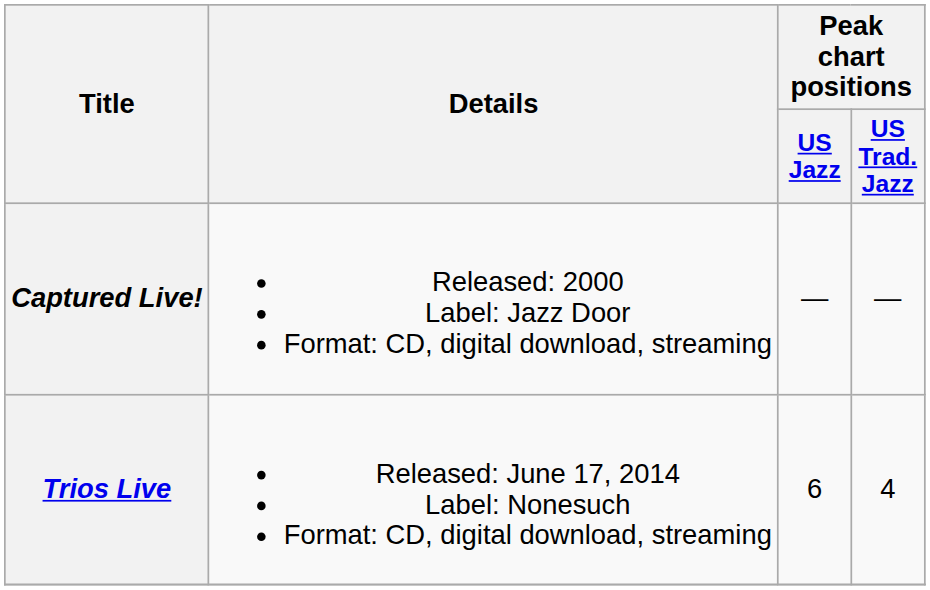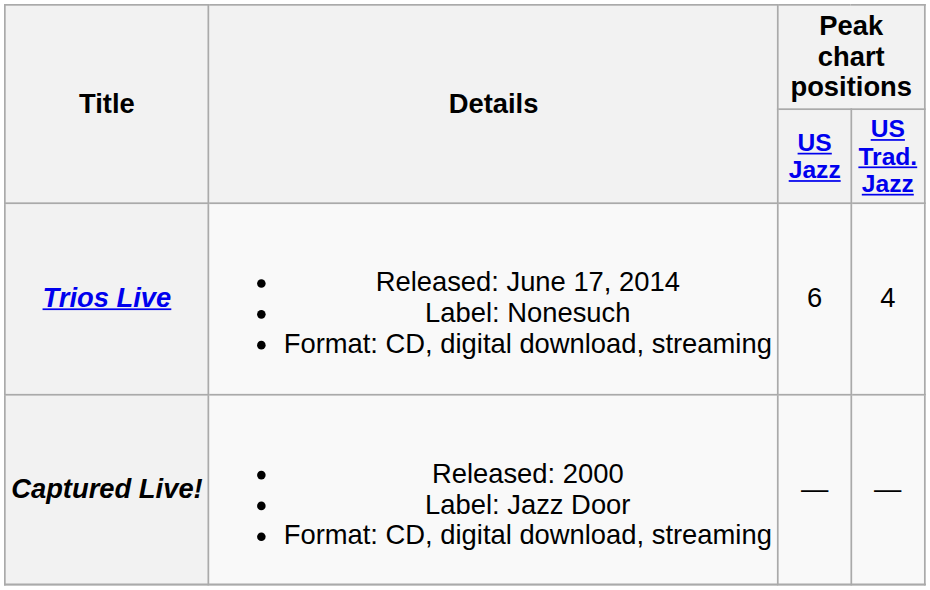 <table class="wikitable plainrowheaders" style="text-align:center;">
 <tr>
 <th scope="col" rowspan="2">Title</th>
 <th scope="col" rowspan="2">Details</th>
 <th scope="col" colspan="2">Peak chart positions</th>
 </tr>
 <tr>
 <th scope="col" style="width:2.5em;font-size:90%;"><a href='#'>US<br>Jazz</a><br></th>
 <th scope="col" style="width:2.5em;font-size:90%;"><a href='#'>US<br>Trad.<br>Jazz</a><br></th>
 </tr>
 <tr>
+<th scope="row"><em><a href='#'>Trios Live</a></em></th>
+<td><br><ul><li>Released: June 17, 2014</li><li>Label: Nonesuch</li><li>Format: CD, digital download, streaming</li></ul></td>
+<td>6</td>
+<td>4</td>
+</tr>
+<tr>
 <th scope="row"><em>Captured Live!</em></th>
 <td><br><ul><li>Released: 2000</li><li>Label: Jazz Door</li><li>Format: CD, digital download, streaming</li></ul></td>
 <td>—</td>
 <td>—</td>
 </tr>
 <tr>
-<th scope="row"><em><a href='#'>Trios Live</a></em></th>
-<td><br><ul><li>Released: June 17, 2014</li><li>Label: Nonesuch</li><li>Format: CD, digital download, streaming</li></ul></td>
-<td>6</td>
-<td>4</td>
-</tr>
-<tr>
 </tr>
 </table>
